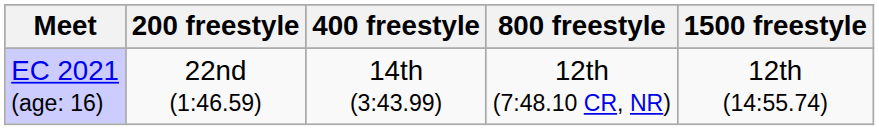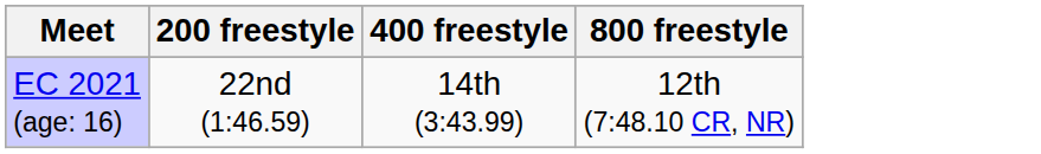 <table class="sortable wikitable">
 <tr>
 <th>Meet</th>
 <th class="unsortable">200 freestyle</th>
 <th class="unsortable">400 freestyle</th>
 <th class="unsortable">800 freestyle</th>
-<th class="unsortable">1500 freestyle</th>
 </tr>
 <tr>
 <td style="background:#ccccff"><a href='#'>EC 2021</a><br><small>(age: 16)</small></td>
 <td align="center">22nd<br><small>(1:46.59)</small></td>
 <td align="center">14th<br><small>(3:43.99)</small></td>
 <td align="center">12th<br><small>(7:48.10 <a href='#'>CR</a>, <a href='#'>NR</a>)</small></td>
-<td align="center">12th<br><small>(14:55.74)</small></td>
 </tr>
 </table>
